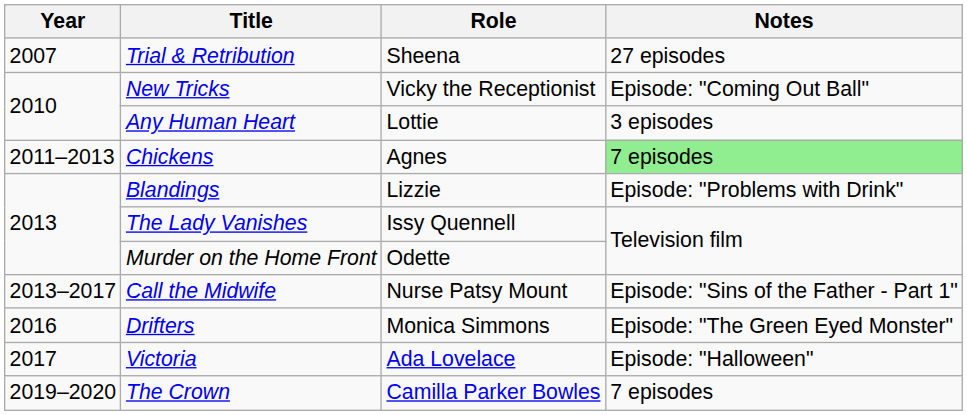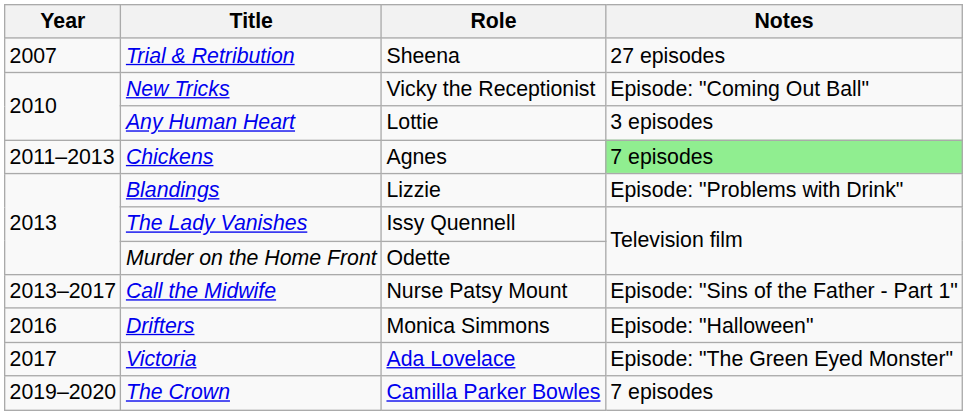 <table class="wikitable">
 <tr>
 <th>Year</th>
 <th>Title</th>
 <th>Role</th>
 <th>Notes</th>
 </tr>
 <tr>
 <td>2007</td>
 <td><em><a href='#'>Trial & Retribution</a></em></td>
 <td>Sheena</td>
 <td>27 episodes</td>
 </tr>
 <tr>
 <td rowspan=2>2010</td>
 <td><em><a href='#'>New Tricks</a></em></td>
 <td>Vicky the Receptionist</td>
 <td>Episode: "Coming Out Ball"</td>
 </tr>
 <tr>
 <td><em><a href='#'>Any Human Heart</a></em></td>
 <td>Lottie</td>
 <td>3 episodes</td>
 </tr>
 <tr>
 <td>2011–2013</td>
 <td><em><a href='#'>Chickens</a></em></td>
 <td>Agnes</td>
 <td style="background: lightgreen;">7 episodes</td>
 </tr>
 <tr>
 <td rowspan=3>2013</td>
 <td><em><a href='#'>Blandings</a></em></td>
 <td>Lizzie</td>
 <td>Episode: "Problems with Drink"</td>
 </tr>
 <tr>
 <td><em><a href='#'>The Lady Vanishes</a></em></td>
 <td>Issy Quennell</td>
 <td rowspan=2>Television film</td>
 </tr>
 <tr>
 <td><em>Murder on the Home Front</em></td>
 <td>Odette</td>
 </tr>
 <tr>
 <td>2013–2017</td>
 <td><em><a href='#'>Call the Midwife</a></em></td>
 <td>Nurse Patsy Mount</td>
 <td>Episode: "Sins of the Father - Part 1"</td>
 </tr>
 <tr>
 <td>2016</td>
 <td><em><a href='#'>Drifters</a></em></td>
 <td>Monica Simmons</td>
-<td>Episode: "The Green Eyed Monster"</td>
+<td>Episode: "Halloween"</td>
 </tr>
 <tr>
 <td>2017</td>
 <td><em><a href='#'>Victoria</a></em></td>
 <td><a href='#'>Ada Lovelace</a></td>
-<td>Episode: "Halloween"</td>
+<td>Episode: "The Green Eyed Monster"</td>
 </tr>
 <tr>
 <td>2019–2020</td>
 <td><em><a href='#'>The Crown</a></em></td>
 <td><a href='#'>Camilla Parker Bowles</a></td>
 <td>7 episodes</td>
 </tr>
 </table>
